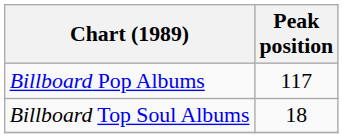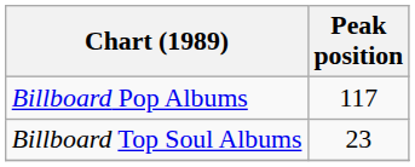 <table class="wikitable">
 <tr>
 <th>Chart (1989)</th>
 <th>Peak<br>position</th>
 </tr>
 <tr>
 <td><a href='#'><em>Billboard</em> Pop Albums</a></td>
 <td align=center>117</td>
 </tr>
 <tr>
 <td><em>Billboard</em> <a href='#'>Top Soul Albums</a></td>
-<td align=center>18</td>
+<td align=center>23</td>
 </tr>
 <tr>
 </tr>
 </table>
